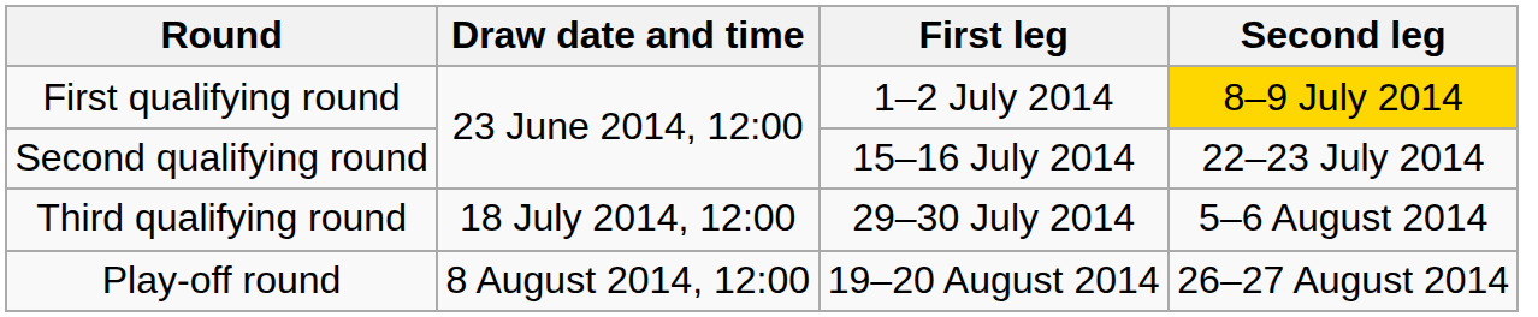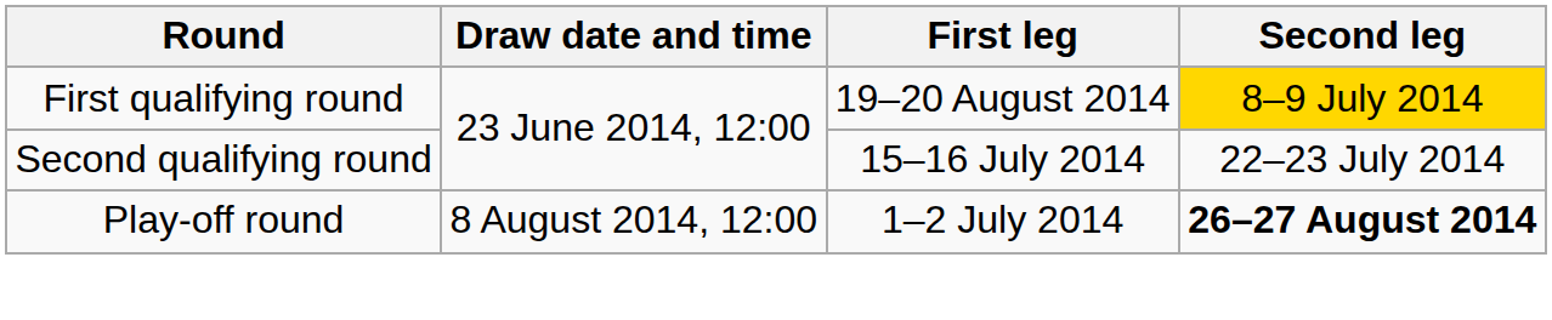 <table class="wikitable" style="text-align:center">
 <tr>
 <th>Round</th>
 <th>Draw date and time</th>
 <th>First leg</th>
 <th>Second leg</th>
 </tr>
 <tr>
 <td>First qualifying round</td>
 <td rowspan=2>23 June 2014, 12:00</td>
-<td>1–2 July 2014</td>
+<td>19–20 August 2014</td>
 <td style="background: gold;">8–9 July 2014</td>
 </tr>
 <tr>
 <td>Second qualifying round</td>
 <td>15–16 July 2014</td>
 <td>22–23 July 2014</td>
 </tr>
 <tr>
-<td>Third qualifying round</td>
-<td>18 July 2014, 12:00</td>
-<td>29–30 July 2014</td>
-<td>5–6 August 2014</td>
-</tr>
-<tr>
 <td>Play-off round</td>
 <td>8 August 2014, 12:00</td>
-<td>19–20 August 2014</td>
-<td>26–27 August 2014</td>
+<td>1–2 July 2014</td>
+<td><strong>26–27 August 2014</strong></td>
 </tr>
 </table>
